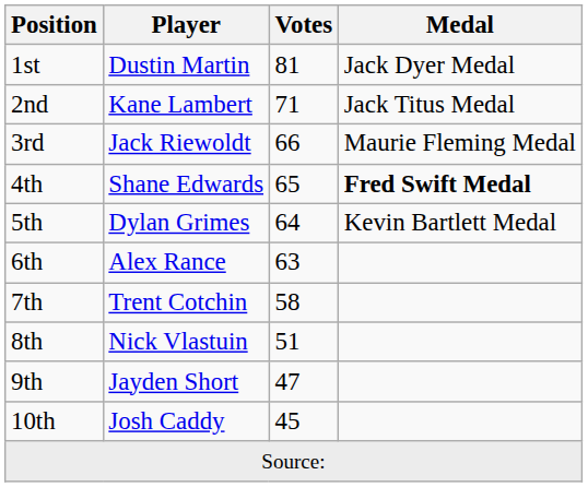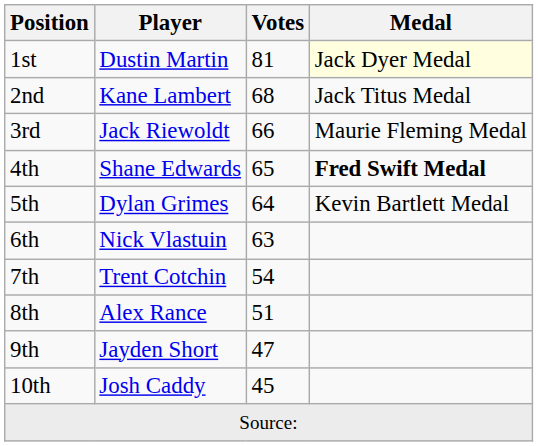 <table class="wikitable">
 <tr>
 <th>Position</th>
 <th>Player</th>
 <th>Votes</th>
 <th>Medal</th>
 </tr>
 <tr>
 <td>1st</td>
 <td><a href='#'>Dustin Martin</a></td>
 <td>81</td>
-<td>Jack Dyer Medal</td>
+<td style="background: lightyellow;">Jack Dyer Medal</td>
 </tr>
 <tr>
 <td>2nd</td>
 <td><a href='#'>Kane Lambert</a></td>
-<td>71</td>
+<td>68</td>
 <td>Jack Titus Medal</td>
 </tr>
 <tr>
 <td>3rd</td>
 <td><a href='#'>Jack Riewoldt</a></td>
 <td>66</td>
 <td>Maurie Fleming Medal</td>
 </tr>
 <tr>
 <td>4th</td>
 <td><a href='#'>Shane Edwards</a></td>
 <td>65</td>
 <td><strong>Fred Swift Medal</strong></td>
 </tr>
 <tr>
 <td>5th</td>
 <td><a href='#'>Dylan Grimes</a></td>
 <td>64</td>
 <td>Kevin Bartlett Medal</td>
 </tr>
 <tr>
 <td>6th</td>
-<td><a href='#'>Alex Rance</a></td>
+<td><a href='#'>Nick Vlastuin</a></td>
 <td>63</td>
 <td></td>
 </tr>
 <tr>
 <td>7th</td>
 <td><a href='#'>Trent Cotchin</a></td>
-<td>58</td>
+<td>54</td>
 <td></td>
 </tr>
 <tr>
 <td>8th</td>
-<td><a href='#'>Nick Vlastuin</a></td>
+<td><a href='#'>Alex Rance</a></td>
 <td>51</td>
 <td></td>
 </tr>
 <tr>
 <td>9th</td>
 <td><a href='#'>Jayden Short</a></td>
 <td>47</td>
 <td></td>
 </tr>
 <tr>
 <td>10th</td>
 <td><a href='#'>Josh Caddy</a></td>
 <td>45</td>
 <td></td>
 </tr>
 <tr>
 <td colspan="4" style="text-align: center; background: #ececec;"><small>Source:</small></td>
 </tr>
 </table>
